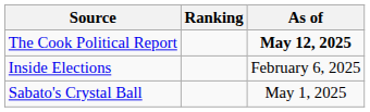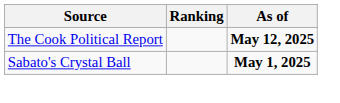 <table class="wikitable" style=text-align:center>
 <tr>
 <th>Source</th>
 <th>Ranking</th>
 <th>As of</th>
 </tr>
 <tr>
 <td align=left><a href='#'>The Cook Political Report</a></td>
 <td></td>
 <td><strong>May 12, 2025</strong></td>
 </tr>
 <tr>
-<td align=left><a href='#'>Inside Elections</a></td>
-<td></td>
-<td>February 6, 2025</td>
-</tr>
-<tr>
 <td align=left><a href='#'>Sabato's Crystal Ball</a></td>
 <td></td>
-<td>May 1, 2025</td>
+<td><strong>May 1, 2025</strong></td>
 </tr>
 </table>
